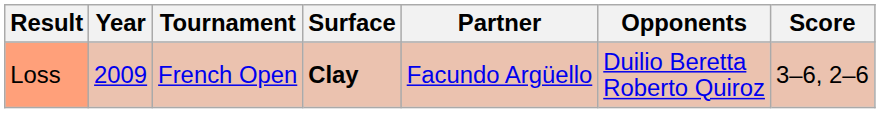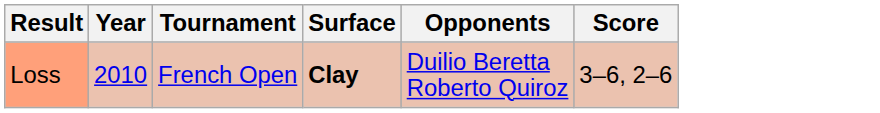 <table class="sortable wikitable">
 <tr>
 <th>Result</th>
 <th>Year</th>
 <th>Tournament</th>
 <th>Surface</th>
-<th>Partner</th>
 <th>Opponents</th>
 <th class="unsortable">Score</th>
 </tr>
 <tr style="background:#ebc2af;">
 <td bgcolor=FFA07A>Loss</td>
-<td><a href='#'>2009</a></td>
+<td><a href='#'>2010</a></td>
 <td><a href='#'>French Open</a></td>
 <td><strong>Clay</strong></td>
-<td> <a href='#'>Facundo Argüello</a></td>
 <td> <a href='#'>Duilio Beretta</a><br> <a href='#'>Roberto Quiroz</a></td>
 <td>3–6, 2–6</td>
 </tr>
 </table>
